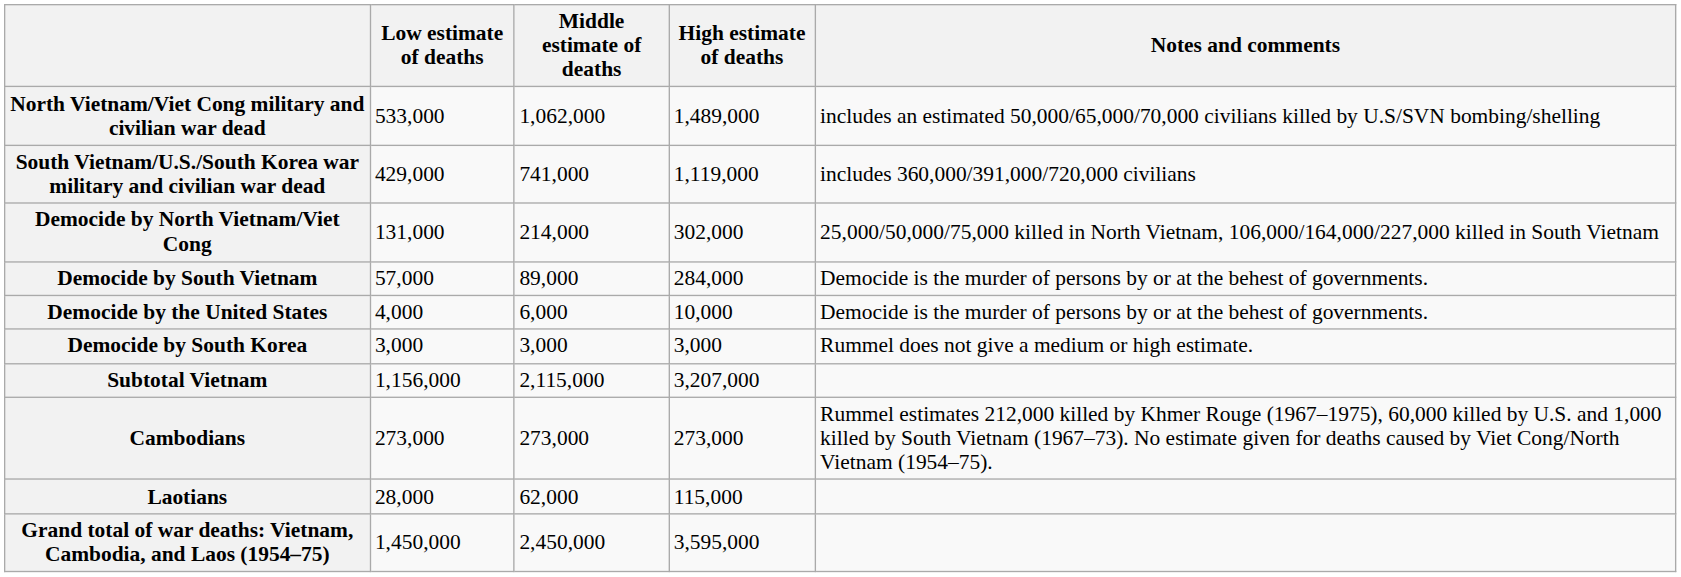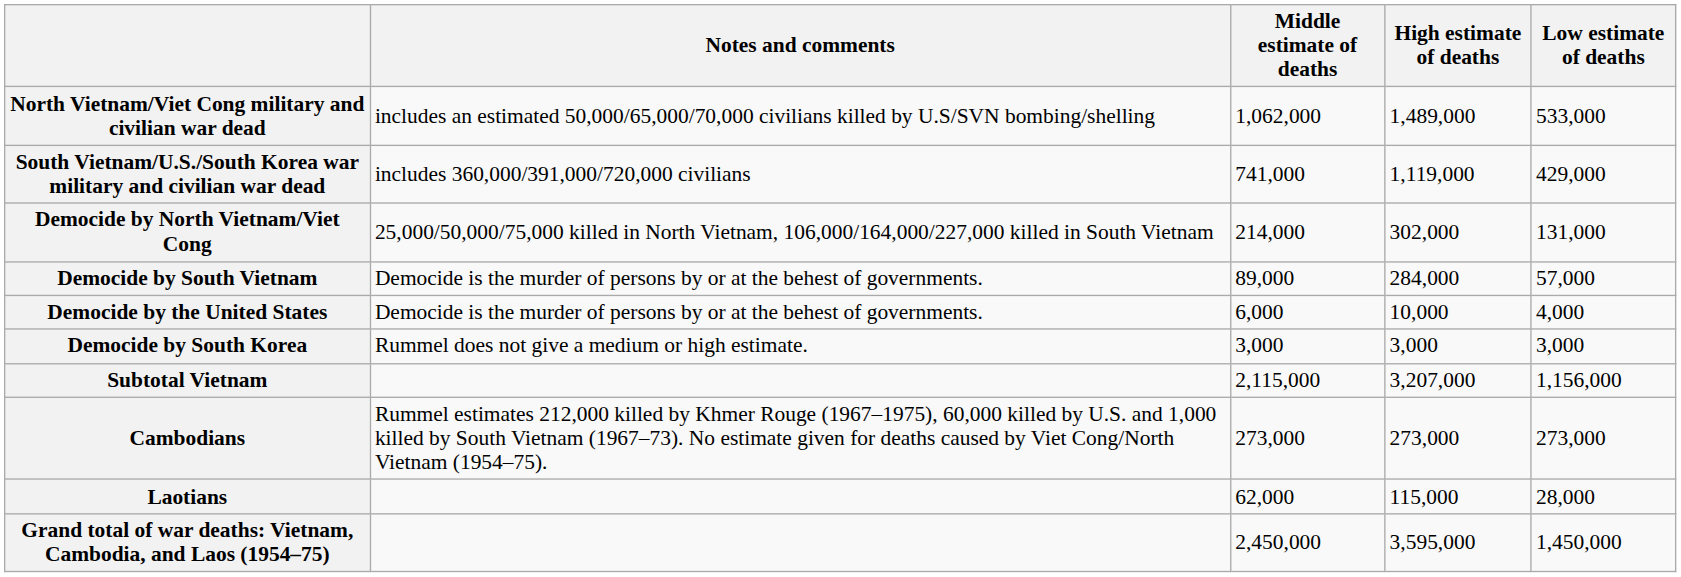 <table class="wikitable">
 <tr>
 <th></th>
-<th>Low estimate of deaths</th>
+<th>Notes and comments</th>
 <th>Middle estimate of deaths</th>
 <th>High estimate of deaths</th>
-<th>Notes and comments</th>
+<th>Low estimate of deaths</th>
 </tr>
 <tr>
 <th>North Vietnam/Viet Cong military and civilian war dead</th>
-<td>533,000</td>
+<td>includes an estimated 50,000/65,000/70,000 civilians killed by U.S/SVN bombing/shelling</td>
 <td>1,062,000</td>
 <td>1,489,000</td>
-<td>includes an estimated 50,000/65,000/70,000 civilians killed by U.S/SVN bombing/shelling</td>
+<td>533,000</td>
 </tr>
 <tr>
 <th>South Vietnam/U.S./South Korea war military and civilian war dead</th>
-<td>429,000</td>
+<td>includes 360,000/391,000/720,000 civilians</td>
 <td>741,000</td>
 <td>1,119,000</td>
-<td>includes 360,000/391,000/720,000 civilians</td>
+<td>429,000</td>
 </tr>
 <tr>
 <th>Democide by North Vietnam/Viet Cong</th>
-<td>131,000</td>
+<td>25,000/50,000/75,000 killed in North Vietnam, 106,000/164,000/227,000 killed in South Vietnam</td>
 <td>214,000</td>
 <td>302,000</td>
-<td>25,000/50,000/75,000 killed in North Vietnam, 106,000/164,000/227,000 killed in South Vietnam</td>
+<td>131,000</td>
 </tr>
 <tr>
 <th>Democide by South Vietnam</th>
-<td>57,000</td>
+<td>Democide is the murder of persons by or at the behest of governments.</td>
 <td>89,000</td>
 <td>284,000</td>
-<td>Democide is the murder of persons by or at the behest of governments.</td>
+<td>57,000</td>
 </tr>
 <tr>
 <th>Democide by the United States</th>
-<td>4,000</td>
+<td>Democide is the murder of persons by or at the behest of governments.</td>
 <td>6,000</td>
 <td>10,000</td>
-<td>Democide is the murder of persons by or at the behest of governments.</td>
+<td>4,000</td>
 </tr>
 <tr>
 <th>Democide by South Korea</th>
+<td>Rummel does not give a medium or high estimate.</td>
 <td>3,000</td>
 <td>3,000</td>
 <td>3,000</td>
-<td>Rummel does not give a medium or high estimate.</td>
 </tr>
 <tr>
 <th>Subtotal Vietnam</th>
-<td>1,156,000</td>
+<td></td>
 <td>2,115,000</td>
 <td>3,207,000</td>
-<td></td>
+<td>1,156,000</td>
 </tr>
 <tr>
 <th>Cambodians</th>
+<td>Rummel estimates 212,000 killed by Khmer Rouge (1967–1975), 60,000 killed by U.S. and 1,000 killed by South Vietnam (1967–73). No estimate given for deaths caused by Viet Cong/North Vietnam (1954–75).</td>
 <td>273,000</td>
 <td>273,000</td>
 <td>273,000</td>
-<td>Rummel estimates 212,000 killed by Khmer Rouge (1967–1975), 60,000 killed by U.S. and 1,000 killed by South Vietnam (1967–73). No estimate given for deaths caused by Viet Cong/North Vietnam (1954–75).</td>
 </tr>
 <tr>
 <th>Laotians</th>
-<td>28,000</td>
+<td></td>
 <td>62,000</td>
 <td>115,000</td>
-<td></td>
+<td>28,000</td>
 </tr>
 <tr>
 <th>Grand total of war deaths: Vietnam, Cambodia, and Laos (1954–75)</th>
-<td>1,450,000</td>
+<td></td>
 <td>2,450,000</td>
 <td>3,595,000</td>
-<td></td>
+<td>1,450,000</td>
 </tr>
 </table>
